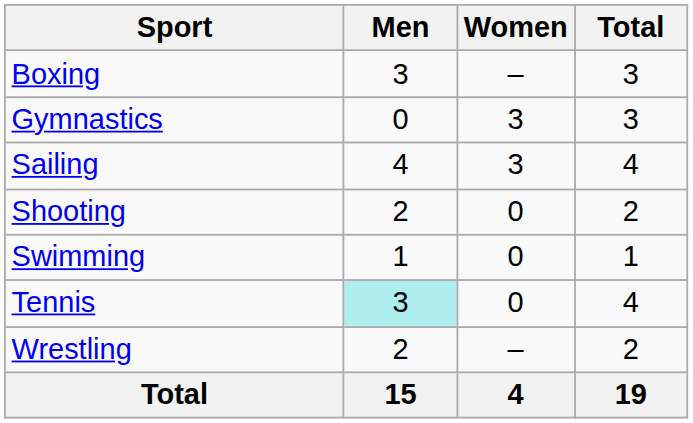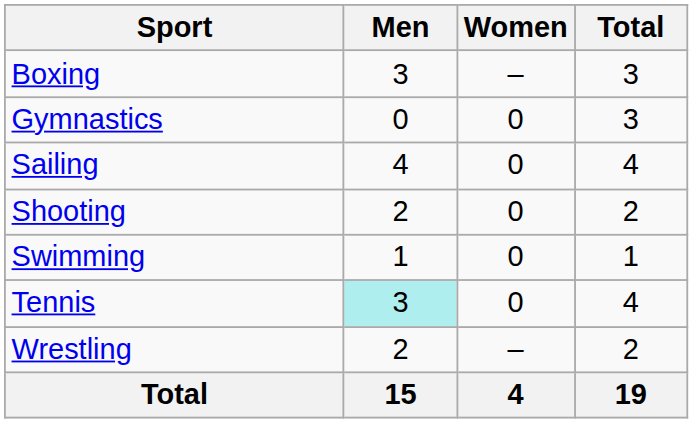 <table class="wikitable sortable" style="text-align:center;">
 <tr>
 <th width=180>Sport</th>
 <th width=55>Men</th>
 <th width=55>Women</th>
 <th width=55>Total</th>
 </tr>
 <tr>
 <td align=left><a href='#'>Boxing</a></td>
 <td>3</td>
 <td>–</td>
 <td>3</td>
 </tr>
 <tr>
 <td align=left><a href='#'>Gymnastics</a></td>
 <td>0</td>
-<td>3</td>
+<td>0</td>
 <td>3</td>
 </tr>
 <tr>
 <td align=left><a href='#'>Sailing</a></td>
 <td>4</td>
-<td>3</td>
+<td>0</td>
 <td>4</td>
 </tr>
 <tr>
 <td align=left><a href='#'>Shooting</a></td>
 <td>2</td>
 <td>0</td>
 <td>2</td>
 </tr>
 <tr>
 <td align=left><a href='#'>Swimming</a></td>
 <td>1</td>
 <td>0</td>
 <td>1</td>
 </tr>
 <tr>
 <td align=left><a href='#'>Tennis</a></td>
 <td style="background: paleturquoise;">3</td>
 <td>0</td>
 <td>4</td>
 </tr>
 <tr>
 <td align=left><a href='#'>Wrestling</a></td>
 <td>2</td>
 <td>–</td>
 <td>2</td>
 </tr>
 <tr>
 <th>Total</th>
 <th>15</th>
 <th>4</th>
 <th>19</th>
 </tr>
 </table>
